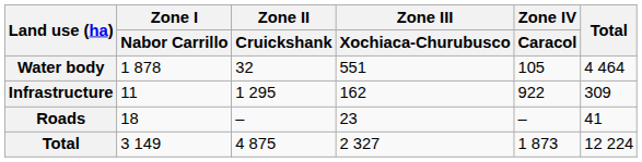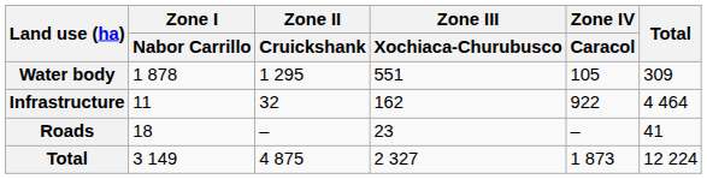 <table class="wikitable">
 <tr>
 <th rowspan="2">Land use (<a href='#'>ha</a>)</th>
 <th>Zone I</th>
 <th>Zone II</th>
 <th>Zone III</th>
 <th>Zone IV</th>
 <th rowspan="2">Total</th>
 </tr>
 <tr>
 <th>Nabor Carrillo</th>
 <th>Cruickshank</th>
 <th>Xochiaca-Churubusco</th>
 <th>Caracol</th>
 </tr>
 <tr>
 <th>Water body</th>
 <td>1 878</td>
-<td>32</td>
+<td>1 295</td>
 <td>551</td>
 <td>105</td>
-<td>4 464</td>
+<td>309</td>
 </tr>
 <tr>
 <th>Infrastructure</th>
 <td>11</td>
-<td>1 295</td>
+<td>32</td>
 <td>162</td>
 <td>922</td>
-<td>309</td>
+<td>4 464</td>
 </tr>
 <tr>
 <th>Roads</th>
 <td>18</td>
 <td>–</td>
 <td>23</td>
 <td>–</td>
 <td>41</td>
 </tr>
 <tr>
 <th>Total</th>
 <td>3 149</td>
 <td>4 875</td>
 <td>2 327</td>
 <td>1 873</td>
 <td>12 224</td>
 </tr>
 </table>
